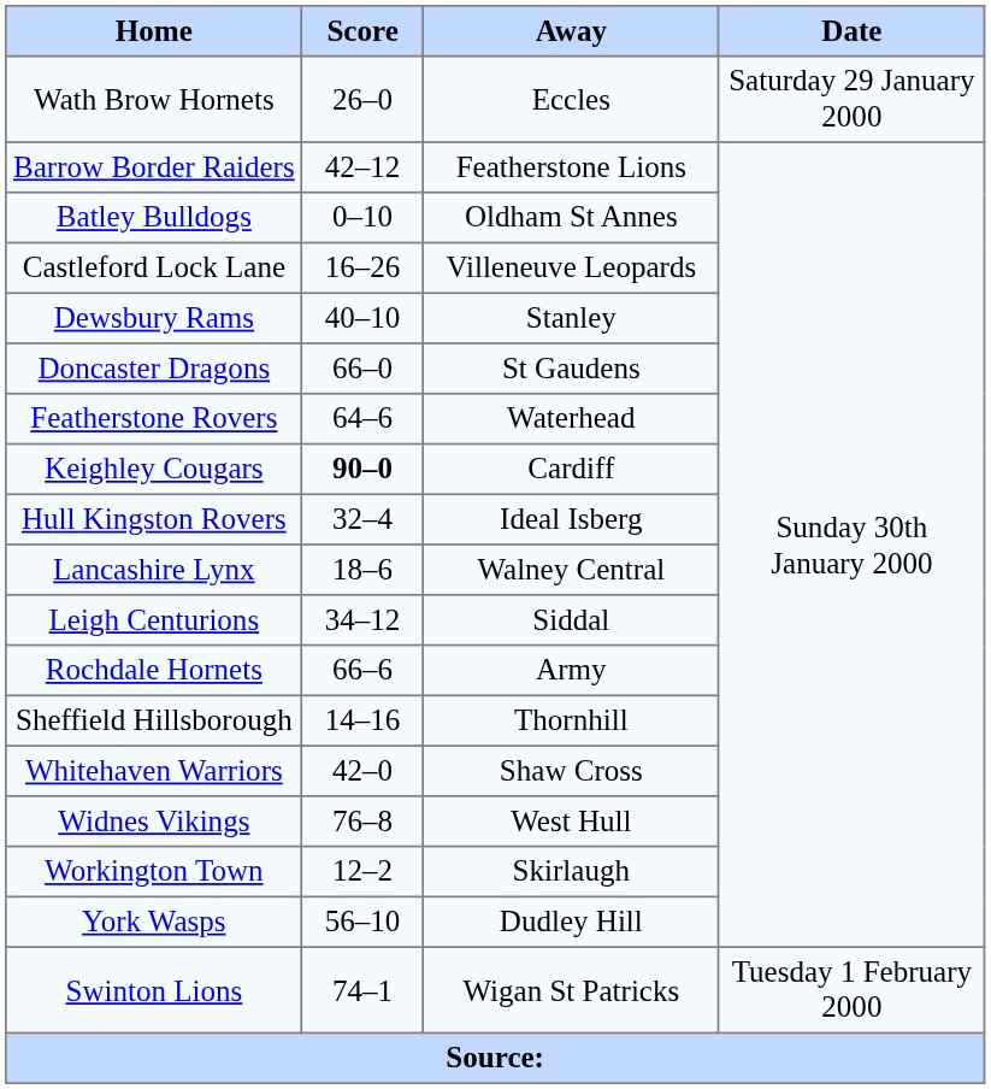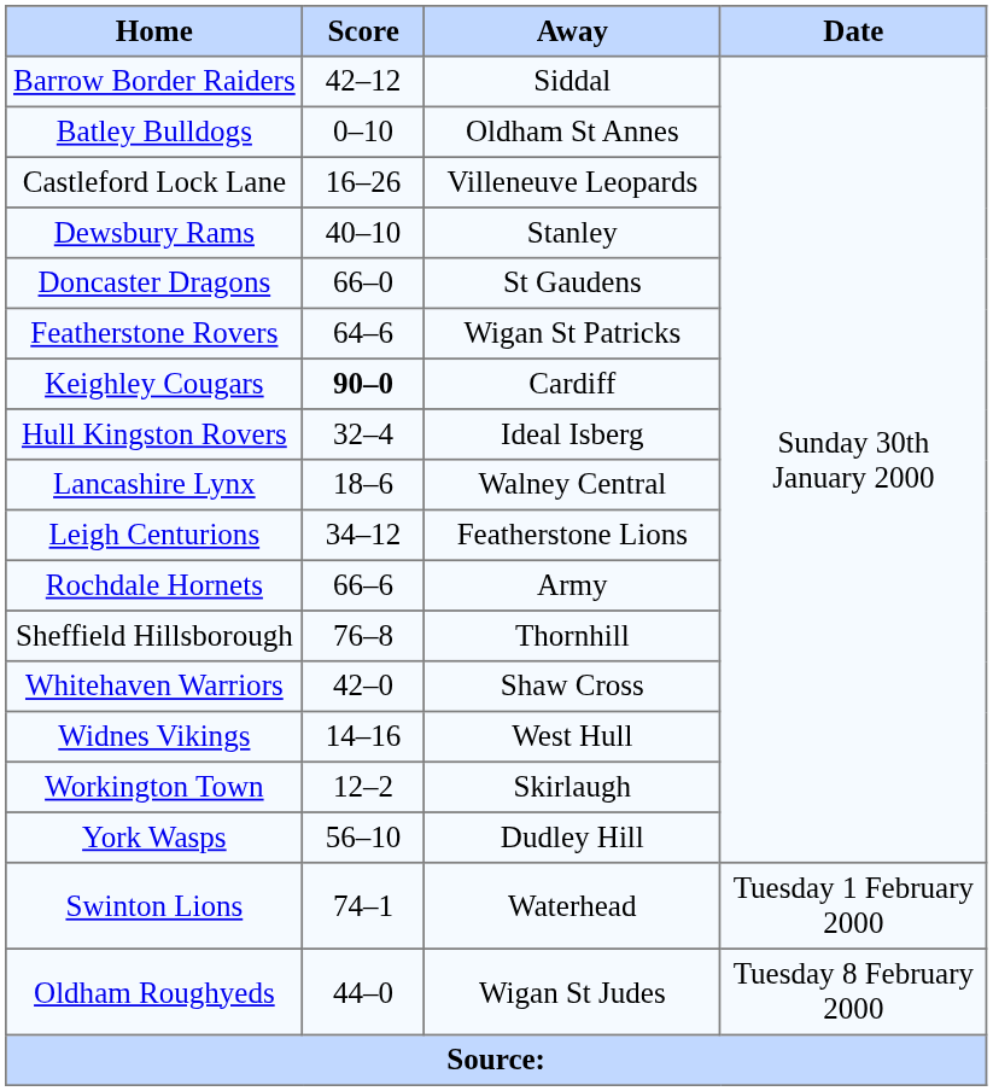 <table border=1 style="border-collapse:collapse; font-size:90%; text-align:center;" cellpadding=3 cellspacing=0 width=75%>
 <tr bgcolor=#C1D8FF>
 <th scope=col width=19%>Home</th>
 <th scope=col width=6%>Score</th>
 <th scope=col width=19%>Away</th>
 <th scope=col width=17%>Date</th>
 </tr>
 <tr bgcolor=#F5FAFF>
-<td>Wath Brow Hornets</td>
-<td>26–0</td>
-<td>Eccles</td>
-<td>Saturday 29 January 2000</td>
-</tr>
-<tr bgcolor=#F5FAFF>
 <td><a href='#'>Barrow Border Raiders</a></td>
 <td>42–12</td>
-<td>Featherstone Lions</td>
+<td>Siddal</td>
 <td rowspan=16>Sunday 30th January 2000</td>
 </tr>
 <tr bgcolor=#F5FAFF>
 <td><a href='#'>Batley Bulldogs</a></td>
 <td>0–10</td>
 <td>Oldham St Annes</td>
 </tr>
 <tr bgcolor=#F5FAFF>
 <td>Castleford Lock Lane</td>
 <td>16–26</td>
 <td>Villeneuve Leopards</td>
 </tr>
 <tr bgcolor=#F5FAFF>
 <td><a href='#'>Dewsbury Rams</a></td>
 <td>40–10</td>
 <td>Stanley</td>
 </tr>
 <tr bgcolor=#F5FAFF>
 <td><a href='#'>Doncaster Dragons</a></td>
 <td>66–0</td>
 <td>St Gaudens</td>
 </tr>
 <tr bgcolor=#F5FAFF>
 <td><a href='#'>Featherstone Rovers</a></td>
 <td>64–6</td>
-<td>Waterhead</td>
+<td>Wigan St Patricks</td>
 </tr>
 <tr bgcolor=#F5FAFF>
 <td><a href='#'>Keighley Cougars</a></td>
 <td><strong>90–0</strong></td>
 <td>Cardiff</td>
 </tr>
 <tr bgcolor=#F5FAFF>
 <td><a href='#'>Hull Kingston Rovers</a></td>
 <td>32–4</td>
 <td>Ideal Isberg</td>
 </tr>
 <tr bgcolor=#F5FAFF>
 <td><a href='#'>Lancashire Lynx</a></td>
 <td>18–6</td>
 <td>Walney Central</td>
 </tr>
 <tr bgcolor=#F5FAFF>
 <td><a href='#'>Leigh Centurions</a></td>
 <td>34–12</td>
-<td>Siddal</td>
+<td>Featherstone Lions</td>
 </tr>
 <tr bgcolor=#F5FAFF>
 <td><a href='#'>Rochdale Hornets</a></td>
 <td>66–6</td>
 <td>Army</td>
 </tr>
 <tr bgcolor=#F5FAFF>
 <td>Sheffield Hillsborough</td>
-<td>14–16</td>
+<td>76–8</td>
 <td>Thornhill</td>
 </tr>
 <tr bgcolor=#F5FAFF>
 <td><a href='#'>Whitehaven Warriors</a></td>
 <td>42–0</td>
 <td>Shaw Cross</td>
 </tr>
 <tr bgcolor=#F5FAFF>
 <td><a href='#'>Widnes Vikings</a></td>
-<td>76–8</td>
+<td>14–16</td>
 <td>West Hull</td>
 </tr>
 <tr bgcolor=#F5FAFF>
 <td><a href='#'>Workington Town</a></td>
 <td>12–2</td>
 <td>Skirlaugh</td>
 </tr>
 <tr bgcolor=#F5FAFF>
 <td><a href='#'>York Wasps</a></td>
 <td>56–10</td>
 <td>Dudley Hill</td>
 </tr>
 <tr bgcolor=#F5FAFF>
 <td><a href='#'>Swinton Lions</a></td>
 <td>74–1</td>
-<td>Wigan St Patricks</td>
+<td>Waterhead</td>
 <td>Tuesday 1 February 2000</td>
+</tr>
+<tr bgcolor=#F5FAFF>
+<td><a href='#'>Oldham Roughyeds</a></td>
+<td>44–0</td>
+<td>Wigan St Judes</td>
+<td>Tuesday 8 February 2000</td>
 </tr>
 <tr style="background:#c1d8ff;">
 <th colspan=4>Source:</th>
 </tr>
 </table>
